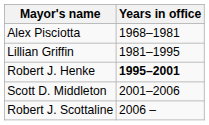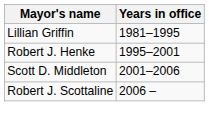 <table class="wikitable">
 <tr>
 <th>Mayor's name</th>
 <th>Years in office</th>
-</tr>
-<tr>
-<td>Alex Pisciotta</td>
-<td>1968–1981</td>
 </tr>
 <tr>
 <td>Lillian Griffin</td>
 <td>1981–1995</td>
 </tr>
 <tr>
 <td>Robert J. Henke</td>
-<td><strong>1995–2001</strong></td>
+<td>1995–2001</td>
 </tr>
 <tr>
 <td>Scott D. Middleton</td>
 <td>2001–2006</td>
 </tr>
 <tr>
 <td>Robert J. Scottaline</td>
 <td>2006 – </td>
 </tr>
 </table>
